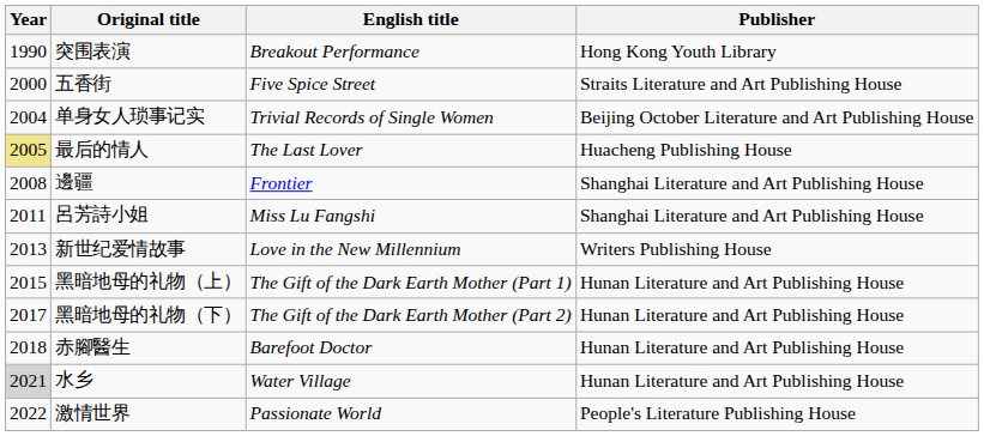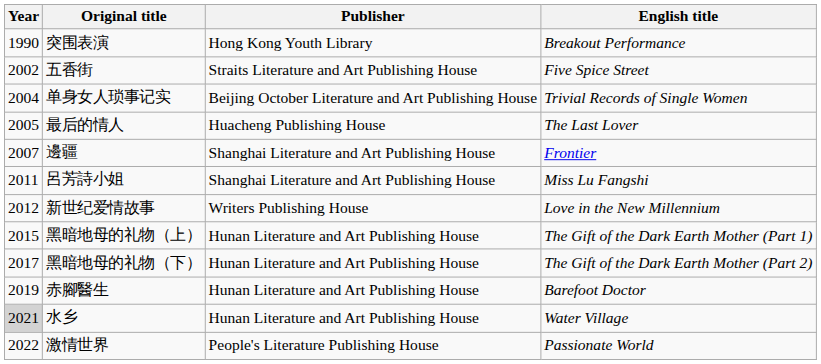 <table class="wikitable">
 <tr>
 <th>Year</th>
 <th>Original title</th>
+<th>Publisher</th>
 <th>English title</th>
-<th>Publisher</th>
 </tr>
 <tr>
 <td>1990</td>
 <td>突围表演</td>
+<td>Hong Kong Youth Library</td>
 <td><em>Breakout Performance</em></td>
-<td>Hong Kong Youth Library</td>
 </tr>
 <tr>
-<td>2000</td>
+<td>2002</td>
 <td>五香街</td>
+<td>Straits Literature and Art Publishing House</td>
 <td><em>Five Spice Street</em></td>
-<td>Straits Literature and Art Publishing House</td>
 </tr>
 <tr>
 <td>2004</td>
 <td>单身女人琐事记实</td>
+<td>Beijing October Literature and Art Publishing House</td>
 <td><em>Trivial Records of Single Women</em></td>
-<td>Beijing October Literature and Art Publishing House</td>
 </tr>
 <tr>
-<td style="background: khaki;">2005</td>
+<td>2005</td>
 <td>最后的情人</td>
+<td>Huacheng Publishing House</td>
 <td><em>The Last Lover</em></td>
-<td>Huacheng Publishing House</td>
 </tr>
 <tr>
-<td>2008</td>
+<td>2007</td>
 <td>邊疆</td>
+<td>Shanghai Literature and Art Publishing House</td>
 <td><a href='#'><em>Frontier</em></a></td>
-<td>Shanghai Literature and Art Publishing House</td>
 </tr>
 <tr>
 <td>2011</td>
 <td>呂芳詩小姐</td>
+<td>Shanghai Literature and Art Publishing House</td>
 <td><em>Miss Lu Fangshi</em></td>
-<td>Shanghai Literature and Art Publishing House</td>
 </tr>
 <tr>
-<td>2013</td>
+<td>2012</td>
 <td>新世纪爱情故事</td>
+<td>Writers Publishing House</td>
 <td><em>Love in the New Millennium</em></td>
-<td>Writers Publishing House</td>
 </tr>
 <tr>
 <td>2015</td>
 <td>黑暗地母的礼物（上）</td>
+<td>Hunan Literature and Art Publishing House</td>
 <td><em>The Gift of the Dark Earth Mother (Part 1)</em></td>
-<td>Hunan Literature and Art Publishing House</td>
 </tr>
 <tr>
 <td>2017</td>
 <td>黑暗地母的礼物（下）</td>
+<td>Hunan Literature and Art Publishing House</td>
 <td><em>The Gift of the Dark Earth Mother (Part 2)</em></td>
-<td>Hunan Literature and Art Publishing House</td>
 </tr>
 <tr>
-<td>2018</td>
+<td>2019</td>
 <td>赤腳醫生</td>
+<td>Hunan Literature and Art Publishing House</td>
 <td><em>Barefoot Doctor</em></td>
-<td>Hunan Literature and Art Publishing House</td>
 </tr>
 <tr>
 <td style="background: lightgrey;">2021</td>
 <td>水乡</td>
+<td>Hunan Literature and Art Publishing House</td>
 <td><em>Water Village</em></td>
-<td>Hunan Literature and Art Publishing House</td>
 </tr>
 <tr>
 <td>2022</td>
 <td>激情世界</td>
+<td>People's Literature Publishing House</td>
 <td><em>Passionate World</em></td>
-<td>People's Literature Publishing House</td>
 </tr>
 </table>
